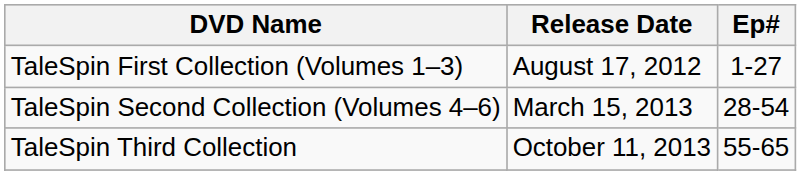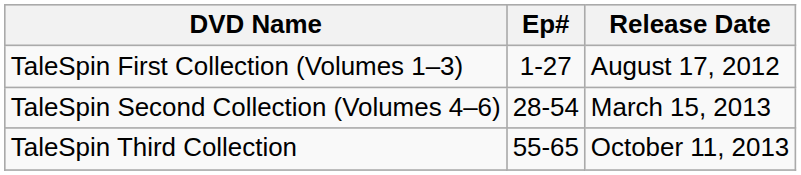 <table class="wikitable">
 <tr>
 <th>DVD Name</th>
+<th>Ep#</th>
 <th>Release Date</th>
-<th>Ep#</th>
 </tr>
 <tr>
 <td>TaleSpin First Collection (Volumes 1–3)</td>
+<td style="text-align:center;">1-27</td>
 <td>August 17, 2012</td>
-<td style="text-align:center;">1-27</td>
 </tr>
 <tr>
 <td>TaleSpin Second Collection (Volumes 4–6)</td>
+<td style="text-align:center;">28-54</td>
 <td>March 15, 2013</td>
-<td style="text-align:center;">28-54</td>
 </tr>
 <tr>
 <td>TaleSpin Third Collection</td>
+<td style="text-align:center;">55-65</td>
 <td>October 11, 2013</td>
-<td style="text-align:center;">55-65</td>
 </tr>
 </table>
